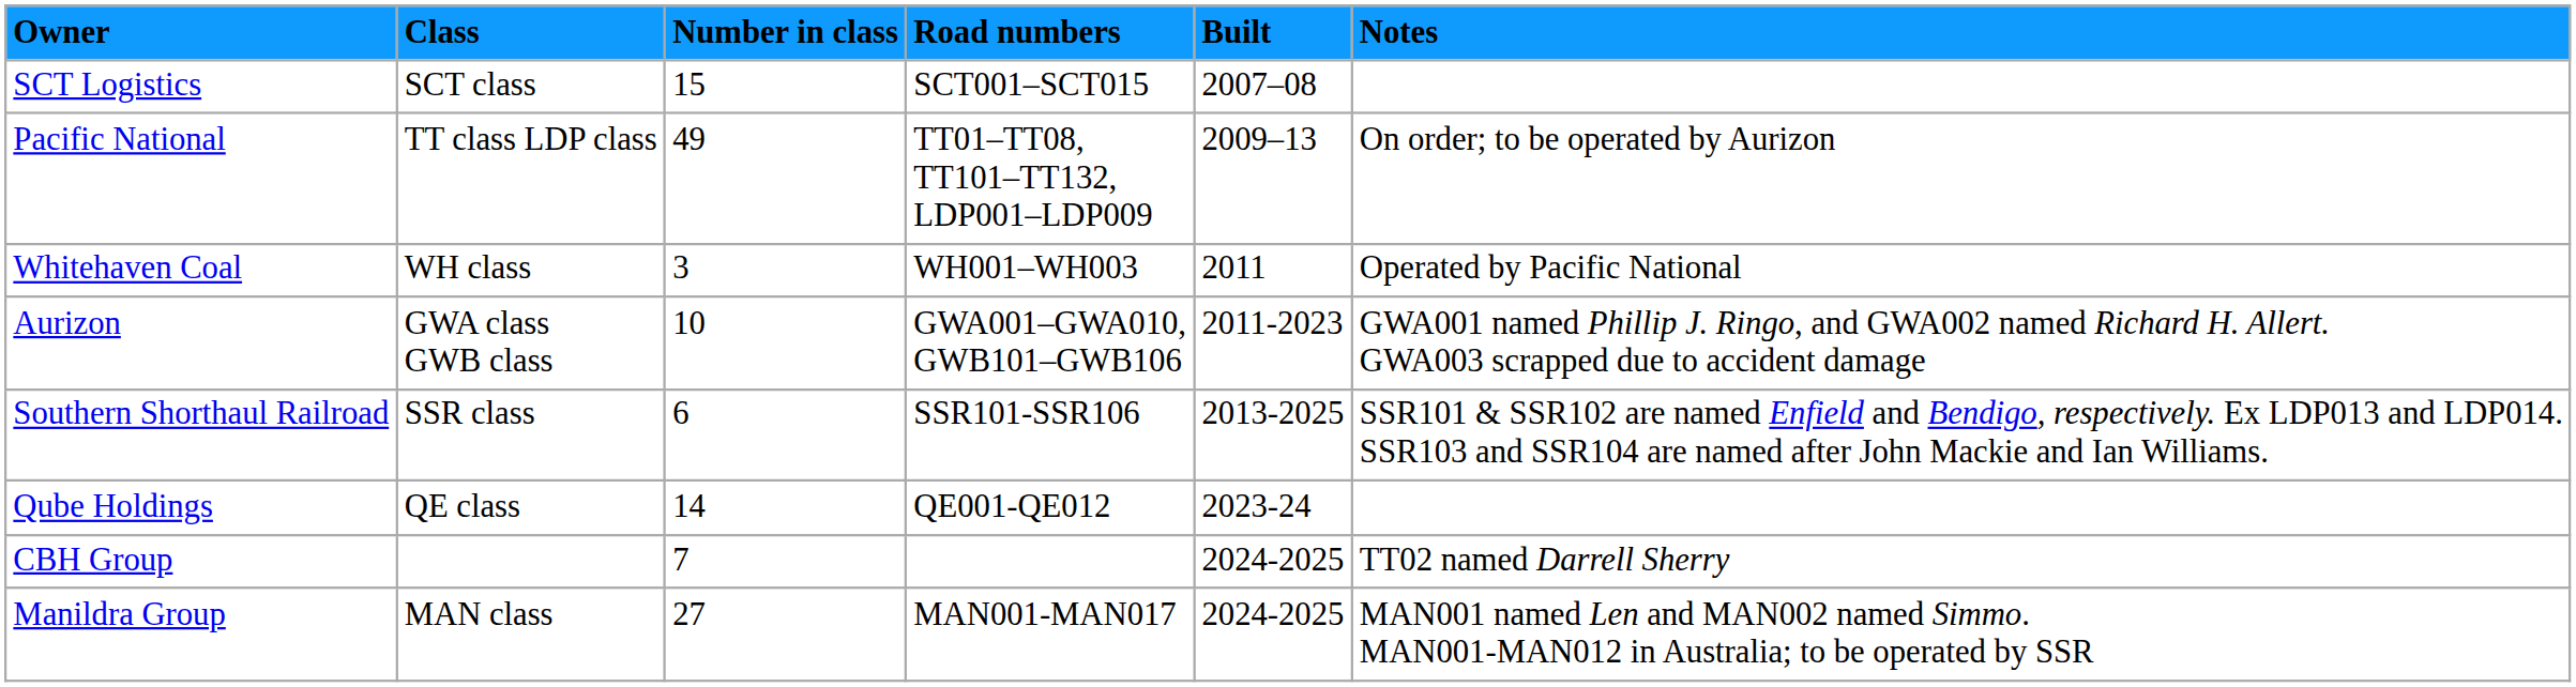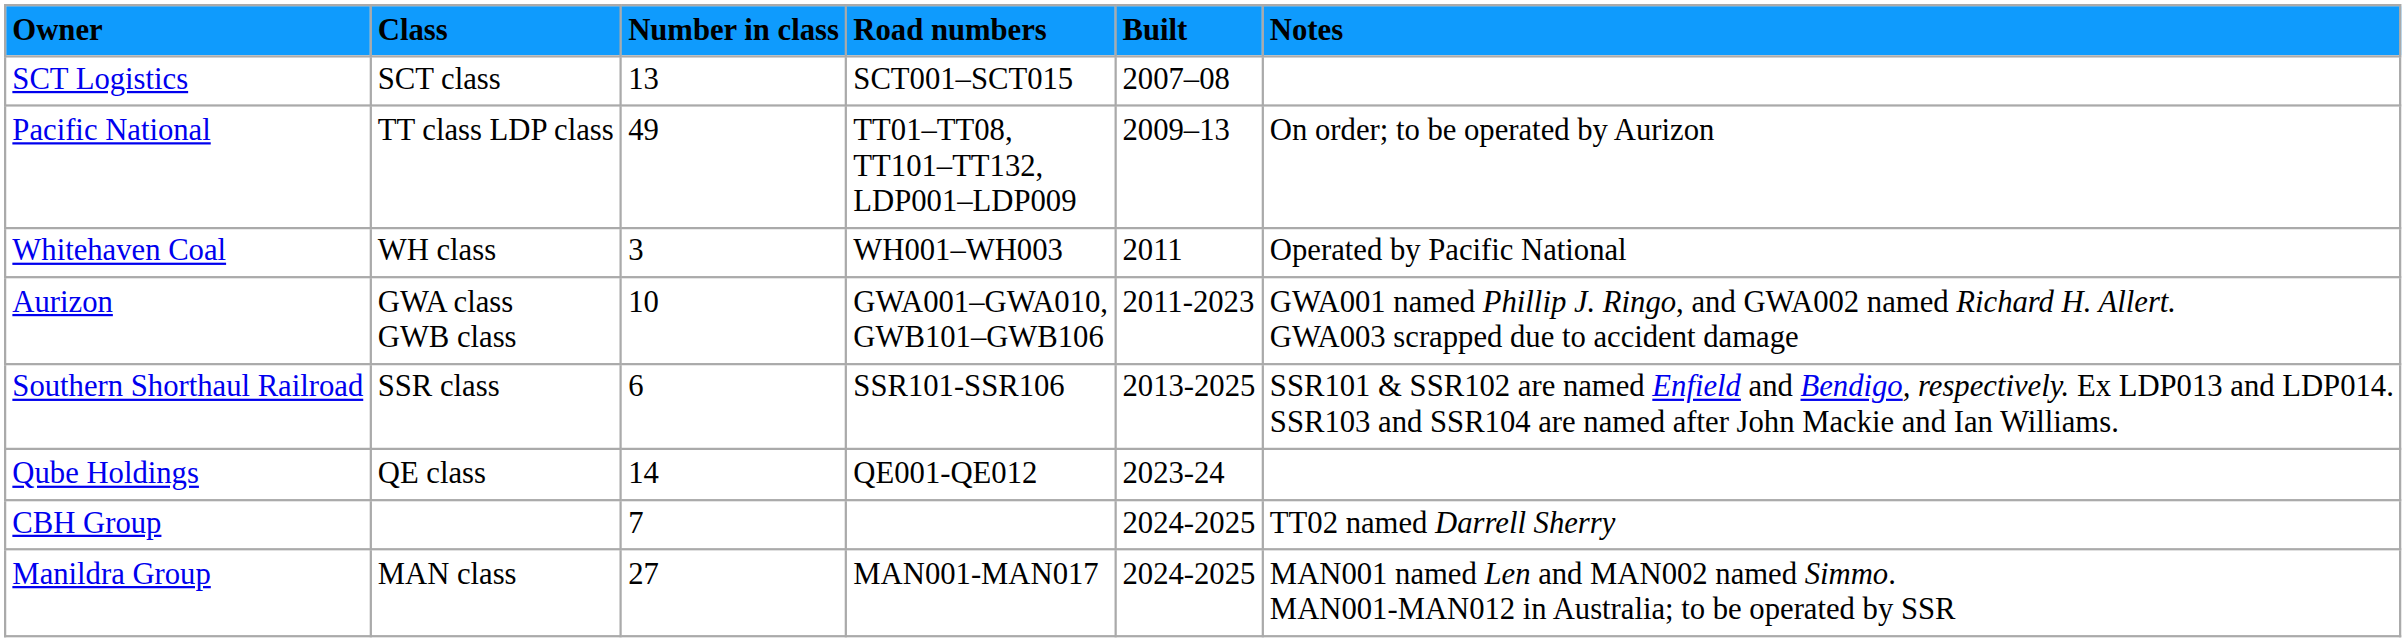 <table class="wikitable sortable" style= "font-size: 86%">
 <tr bgcolor="#0F9BFD">
 <td><strong>Owner</strong></td>
 <td><strong>Class</strong></td>
 <td><strong>Number in class</strong></td>
 <td><strong>Road numbers</strong></td>
 <td><strong>Built</strong></td>
 <td><strong>Notes</strong></td>
 </tr>
 <tr bgcolor="#FFFFFF" style="vertical-align: top">
 <td><a href='#'>SCT Logistics</a></td>
 <td>SCT class</td>
-<td>15</td>
+<td>13</td>
 <td>SCT001–SCT015</td>
 <td>2007–08</td>
 <td></td>
 </tr>
 <tr bgcolor="#FFFFFF" style="vertical-align: top">
 <td><a href='#'>Pacific National</a></td>
 <td>TT class LDP class</td>
 <td>49</td>
 <td>TT01–TT08,<br>TT101–TT132,<br>LDP001–LDP009</td>
 <td>2009–13</td>
 <td>On order; to be operated by Aurizon</td>
 </tr>
 <tr bgcolor="#FFFFFF" style="vertical-align: top">
 <td><a href='#'>Whitehaven Coal</a></td>
 <td>WH class</td>
 <td>3</td>
 <td>WH001–WH003</td>
 <td>2011</td>
 <td>Operated by Pacific National</td>
 </tr>
 <tr bgcolor="#FFFFFF" style="vertical-align: top">
 <td><a href='#'>Aurizon</a></td>
 <td>GWA class<br>GWB class</td>
 <td>10</td>
 <td>GWA001–GWA010,<br>GWB101–GWB106</td>
 <td>2011-2023</td>
 <td>GWA001 named <em>Phillip J. Ringo</em>, and GWA002 named <em>Richard H. Allert.</em><br>GWA003 scrapped due to accident damage</td>
 </tr>
 <tr bgcolor="#FFFFFF" style="vertical-align: top">
 <td><a href='#'>Southern Shorthaul Railroad</a></td>
 <td>SSR class</td>
 <td>6</td>
 <td>SSR101-SSR106</td>
 <td>2013-2025</td>
 <td>SSR101 & SSR102 are named <em><a href='#'>Enfield</a></em> and <em><a href='#'>Bendigo</a>, respectively.</em> Ex LDP013 and LDP014.<br>SSR103 and SSR104 are named after John Mackie and Ian Williams.</td>
 </tr>
 <tr bgcolor="#FFFFFF" style="vertical-align: top">
 <td><a href='#'>Qube Holdings</a></td>
 <td>QE class</td>
 <td>14</td>
 <td>QE001-QE012</td>
 <td>2023-24</td>
 <td></td>
 </tr>
 <tr bgcolor="#FFFFFF" style="vertical-align: top">
 <td><a href='#'>CBH Group</a></td>
 <td></td>
 <td>7</td>
 <td></td>
 <td>2024-2025</td>
 <td>TT02 named <em>Darrell Sherry</em></td>
 </tr>
 <tr bgcolor="FFFFFF" style="vertical-align: top">
 <td><a href='#'>Manildra Group</a></td>
 <td>MAN class</td>
 <td>27</td>
 <td>MAN001-MAN017</td>
 <td>2024-2025</td>
 <td>MAN001 named <em>Len</em> and MAN002 named <em>Simmo</em>.<br>MAN001-MAN012 in Australia; to be operated by SSR</td>
 </tr>
 </table>
